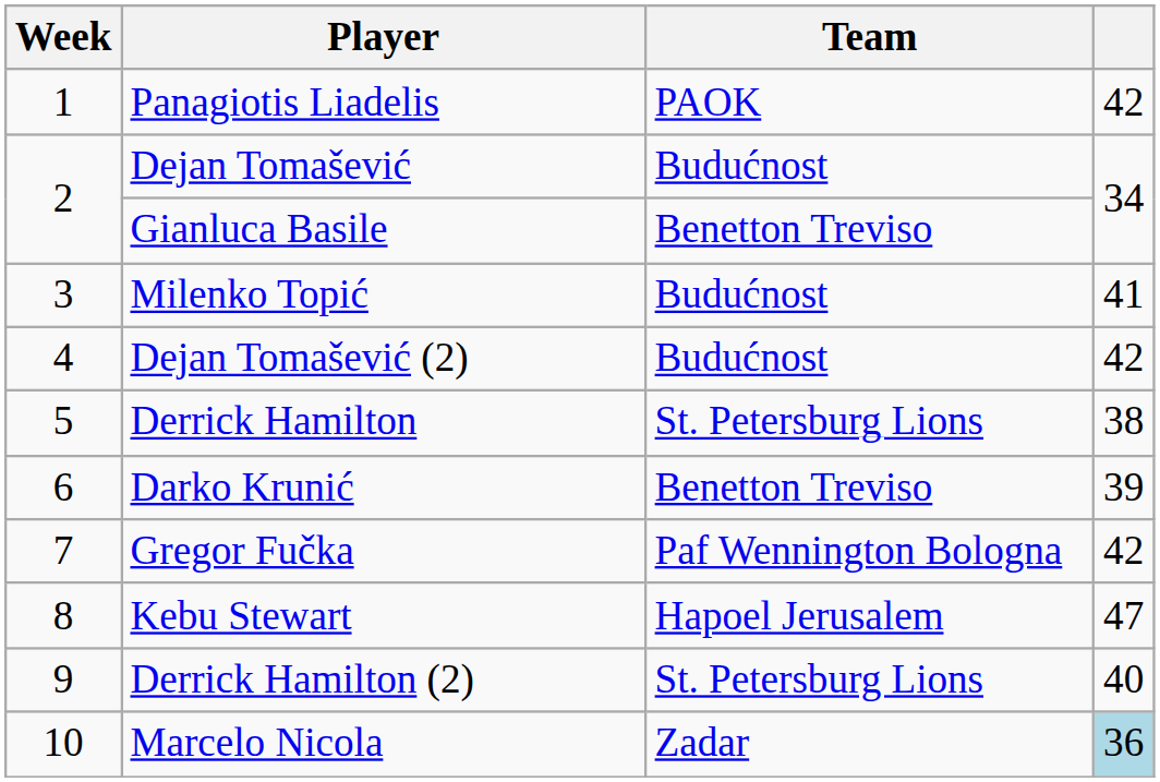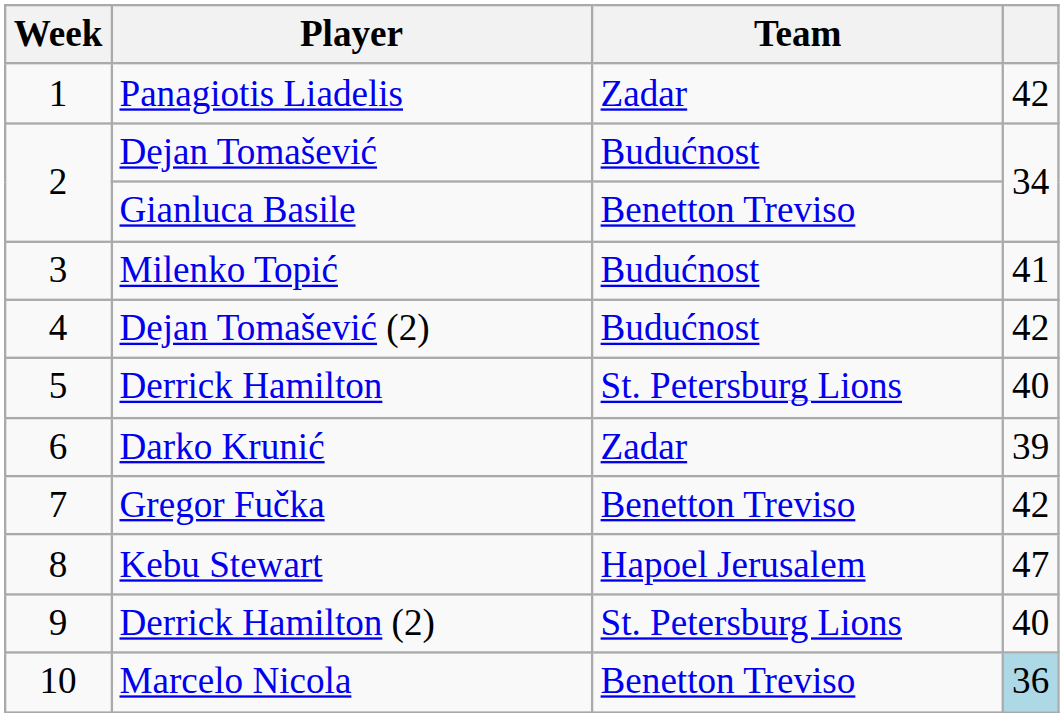 <table class="wikitable sortable" style="text-align: center;">
 <tr>
 <th>Week</th>
 <th style="width:200px;">Player</th>
 <th style="width:170px;">Team</th>
 <th></th>
 </tr>
 <tr>
 <td>1</td>
 <td align="left"> <a href='#'>Panagiotis Liadelis</a></td>
-<td align="left"> <a href='#'>PAOK</a></td>
+<td align="left"> <a href='#'>Zadar</a></td>
 <td>42</td>
 </tr>
 <tr>
 <td rowspan=2>2</td>
 <td align="left"> <a href='#'>Dejan Tomašević</a></td>
 <td align="left"> <a href='#'>Budućnost</a></td>
 <td rowspan=2>34</td>
 </tr>
 <tr>
 <td align="left"> <a href='#'>Gianluca Basile</a></td>
 <td align="left"> <a href='#'>Benetton Treviso</a></td>
 </tr>
 <tr>
 <td>3</td>
 <td align="left"> <a href='#'>Milenko Topić</a></td>
 <td align="left"> <a href='#'>Budućnost</a></td>
 <td>41</td>
 </tr>
 <tr>
 <td>4</td>
 <td align="left"> <a href='#'>Dejan Tomašević</a> (2)</td>
 <td align="left"> <a href='#'>Budućnost</a></td>
 <td>42</td>
 </tr>
 <tr>
 <td>5</td>
 <td align="left"> <a href='#'>Derrick Hamilton</a></td>
 <td align="left"> <a href='#'>St. Petersburg Lions</a></td>
-<td>38</td>
+<td>40</td>
 </tr>
 <tr>
 <td>6</td>
 <td align="left"> <a href='#'>Darko Krunić</a></td>
-<td align="left"> <a href='#'>Benetton Treviso</a></td>
+<td align="left"> <a href='#'>Zadar</a></td>
 <td>39</td>
 </tr>
 <tr>
 <td>7</td>
 <td align="left"> <a href='#'>Gregor Fučka</a></td>
-<td align="left"> <a href='#'>Paf Wennington Bologna</a></td>
+<td align="left"> <a href='#'>Benetton Treviso</a></td>
 <td>42</td>
 </tr>
 <tr>
 <td>8</td>
 <td align="left"> <a href='#'>Kebu Stewart</a></td>
 <td align="left"> <a href='#'>Hapoel Jerusalem</a></td>
 <td>47</td>
 </tr>
 <tr>
 <td>9</td>
 <td align="left"> <a href='#'>Derrick Hamilton</a> (2)</td>
 <td align="left"> <a href='#'>St. Petersburg Lions</a></td>
 <td>40</td>
 </tr>
 <tr>
 <td>10</td>
 <td align="left"> <a href='#'>Marcelo Nicola</a></td>
-<td align="left"> <a href='#'>Zadar</a></td>
+<td align="left"> <a href='#'>Benetton Treviso</a></td>
 <td style="background: lightblue;">36</td>
 </tr>
 <tr>
 </tr>
 </table>
